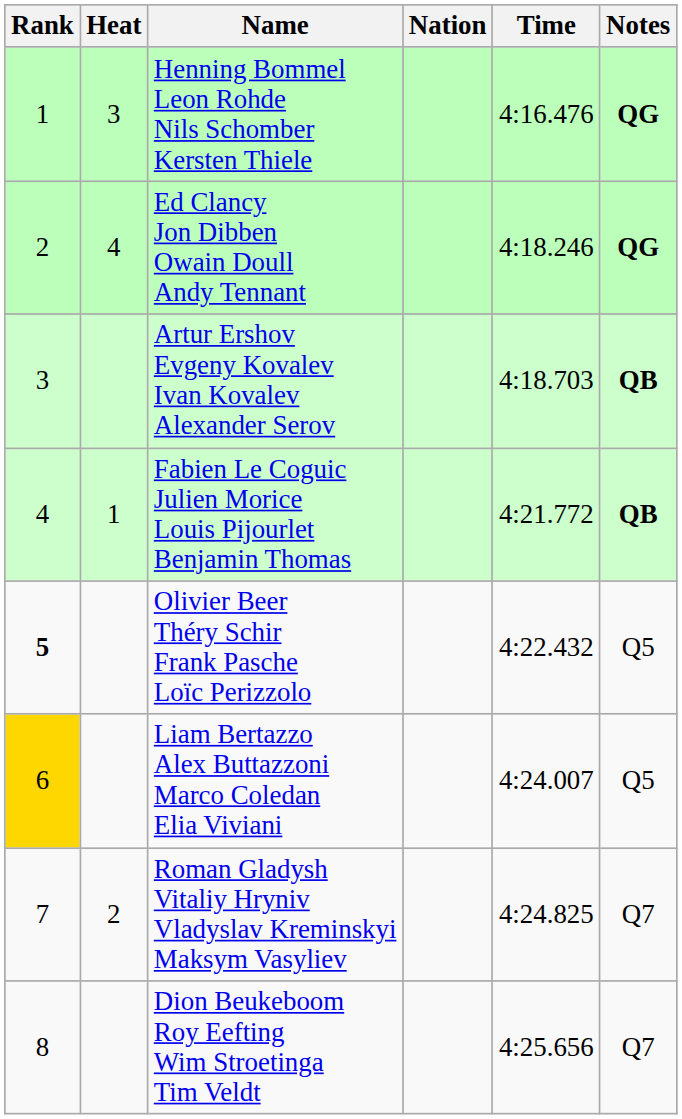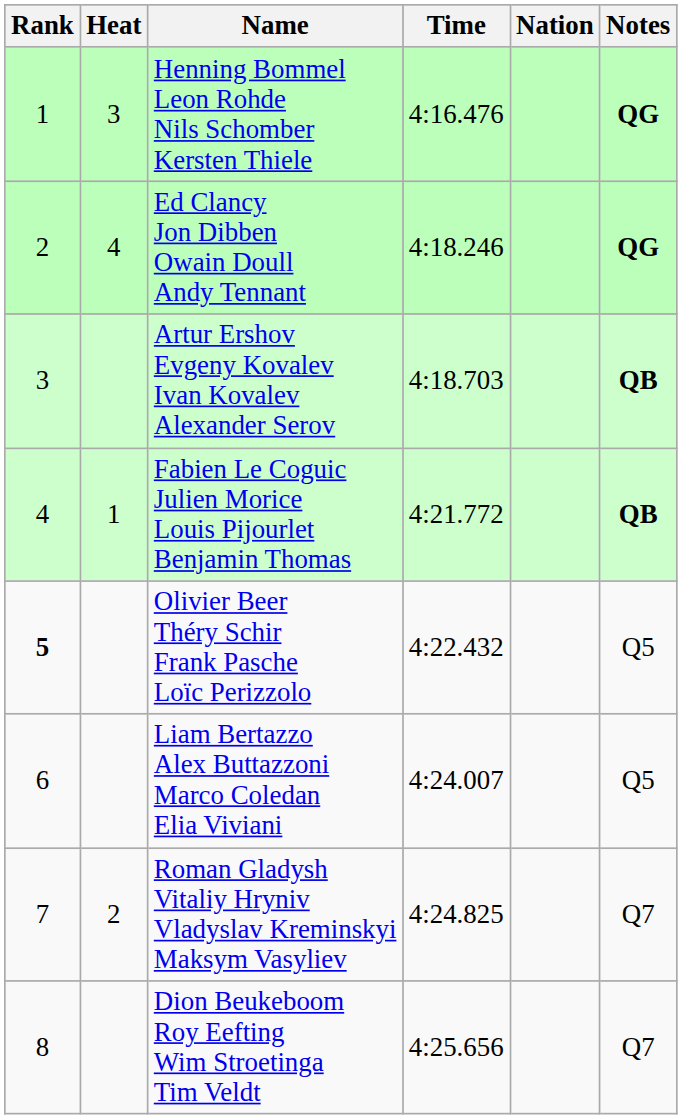 <table class="wikitable sortable" style="text-align:center">
 <tr>
 <th>Rank</th>
 <th>Heat</th>
 <th>Name</th>
+<th>Time</th>
 <th>Nation</th>
-<th>Time</th>
 <th>Notes</th>
 </tr>
 <tr bgcolor=bbffbb>
 <td>1</td>
 <td>3</td>
 <td align=left><a href='#'>Henning Bommel</a><br><a href='#'>Leon Rohde</a><br><a href='#'>Nils Schomber</a><br><a href='#'>Kersten Thiele</a></td>
+<td>4:16.476</td>
 <td align=left></td>
-<td>4:16.476</td>
 <td><strong>QG</strong></td>
 </tr>
 <tr bgcolor=bbffbb>
 <td>2</td>
 <td>4</td>
 <td align=left><a href='#'>Ed Clancy</a><br><a href='#'>Jon Dibben</a><br><a href='#'>Owain Doull</a><br><a href='#'>Andy Tennant</a></td>
+<td>4:18.246</td>
 <td align=left></td>
-<td>4:18.246</td>
 <td><strong>QG</strong></td>
 </tr>
 <tr bgcolor=ccffcc>
 <td>3</td>
 <td></td>
 <td align=left><a href='#'>Artur Ershov</a><br><a href='#'>Evgeny Kovalev</a><br><a href='#'>Ivan Kovalev</a><br><a href='#'>Alexander Serov</a></td>
+<td>4:18.703</td>
 <td align=left></td>
-<td>4:18.703</td>
 <td><strong>QB</strong></td>
 </tr>
 <tr bgcolor=ccffcc>
 <td>4</td>
 <td>1</td>
 <td align=left><a href='#'>Fabien Le Coguic</a><br><a href='#'>Julien Morice</a><br><a href='#'>Louis Pijourlet</a><br><a href='#'>Benjamin Thomas</a></td>
+<td>4:21.772</td>
 <td align=left></td>
-<td>4:21.772</td>
 <td><strong>QB</strong></td>
 </tr>
 <tr>
 <td><strong>5</strong></td>
 <td></td>
 <td align=left><a href='#'>Olivier Beer</a><br><a href='#'>Théry Schir</a><br><a href='#'>Frank Pasche</a><br><a href='#'>Loïc Perizzolo</a></td>
+<td>4:22.432</td>
 <td align=left></td>
-<td>4:22.432</td>
 <td>Q5</td>
 </tr>
 <tr>
-<td style="background: gold;">6</td>
+<td>6</td>
 <td></td>
 <td align=left><a href='#'>Liam Bertazzo</a><br><a href='#'>Alex Buttazzoni</a><br><a href='#'>Marco Coledan</a><br><a href='#'>Elia Viviani</a></td>
+<td>4:24.007</td>
 <td align=left></td>
-<td>4:24.007</td>
 <td>Q5</td>
 </tr>
 <tr>
 <td>7</td>
 <td>2</td>
 <td align=left><a href='#'>Roman Gladysh</a><br><a href='#'>Vitaliy Hryniv</a><br><a href='#'>Vladyslav Kreminskyi</a><br><a href='#'>Maksym Vasyliev</a></td>
+<td>4:24.825</td>
 <td align=left></td>
-<td>4:24.825</td>
 <td>Q7</td>
 </tr>
 <tr>
 <td>8</td>
 <td></td>
 <td align=left><a href='#'>Dion Beukeboom</a><br><a href='#'>Roy Eefting</a><br><a href='#'>Wim Stroetinga</a><br><a href='#'>Tim Veldt</a></td>
+<td>4:25.656</td>
 <td align=left></td>
-<td>4:25.656</td>
 <td>Q7</td>
 </tr>
 </table>
